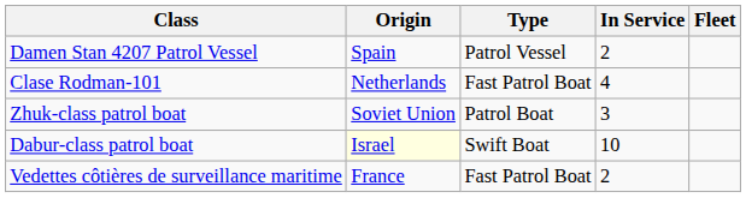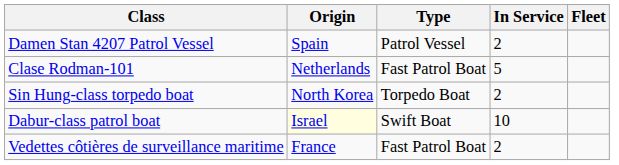 <table class="wikitable">
 <tr>
 <th>Class</th>
 <th>Origin</th>
 <th>Type</th>
 <th>In Service</th>
 <th>Fleet</th>
 </tr>
 <tr>
 <td><a href='#'>Damen Stan 4207 Patrol Vessel</a></td>
 <td><a href='#'>Spain</a></td>
 <td>Patrol Vessel</td>
 <td>2</td>
 <td></td>
 </tr>
 <tr>
 <td><a href='#'>Clase Rodman-101</a></td>
 <td><a href='#'>Netherlands</a></td>
 <td>Fast Patrol Boat</td>
-<td>4</td>
+<td>5</td>
 <td></td>
 </tr>
 <tr>
-<td><a href='#'>Zhuk-class patrol boat</a></td>
-<td><a href='#'>Soviet Union</a></td>
-<td>Patrol Boat</td>
-<td>3</td>
+<td><a href='#'>Sin Hung-class torpedo boat</a></td>
+<td><a href='#'>North Korea</a></td>
+<td>Torpedo Boat</td>
+<td>2</td>
 <td></td>
 </tr>
 <tr>
 <td><a href='#'>Dabur-class patrol boat</a></td>
 <td style="background: lightyellow;"><a href='#'>Israel</a></td>
 <td>Swift Boat</td>
 <td>10</td>
 <td></td>
 </tr>
 <tr>
 <td><a href='#'>Vedettes côtières de surveillance maritime</a></td>
 <td><a href='#'>France</a></td>
 <td>Fast Patrol Boat</td>
 <td>2</td>
 <td></td>
 </tr>
 </table>
